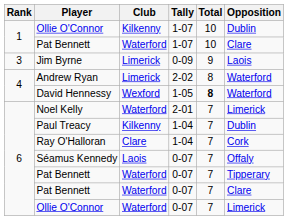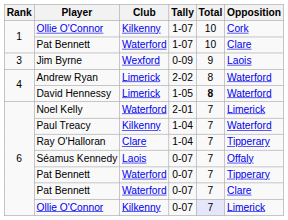 <table class="wikitable">
 <tr>
 <th>Rank</th>
 <th>Player</th>
 <th>Club</th>
 <th>Tally</th>
 <th>Total</th>
 <th>Opposition</th>
 </tr>
 <tr>
 <td rowspan="2" style="text-align:center;">1</td>
 <td><a href='#'>Ollie O'Connor</a></td>
 <td><a href='#'>Kilkenny</a></td>
 <td align=center>1-07</td>
 <td align=center>10</td>
-<td><a href='#'>Dublin</a></td>
+<td><a href='#'>Cork</a></td>
 </tr>
 <tr>
 <td>Pat Bennett</td>
 <td><a href='#'>Waterford</a></td>
 <td align=center>1-07</td>
 <td align=center>10</td>
 <td><a href='#'>Clare</a></td>
 </tr>
 <tr>
 <td rowspan="1" style="text-align:center;">3</td>
 <td>Jim Byrne</td>
-<td><a href='#'>Limerick</a></td>
+<td><a href='#'>Wexford</a></td>
 <td align=center>0-09</td>
 <td align=center>9</td>
 <td><a href='#'>Laois</a></td>
 </tr>
 <tr>
 <td rowspan="2" style="text-align:center;">4</td>
 <td>Andrew Ryan</td>
 <td><a href='#'>Limerick</a></td>
 <td align=center>2-02</td>
 <td align=center>8</td>
 <td><a href='#'>Waterford</a></td>
 </tr>
 <tr>
 <td>David Hennessy</td>
-<td><a href='#'>Wexford</a></td>
+<td><a href='#'>Limerick</a></td>
 <td align=center>1-05</td>
 <td align=center><strong>8</strong></td>
 <td><a href='#'>Waterford</a></td>
 </tr>
 <tr>
 <td rowspan="7" style="text-align:center;">6</td>
 <td>Noel Kelly</td>
 <td><a href='#'>Waterford</a></td>
 <td align=center>2-01</td>
 <td align=center>7</td>
 <td><a href='#'>Limerick</a></td>
 </tr>
 <tr>
 <td>Paul Treacy</td>
 <td><a href='#'>Kilkenny</a></td>
 <td align=center>1-04</td>
 <td align=center>7</td>
-<td><a href='#'>Dublin</a></td>
+<td><a href='#'>Waterford</a></td>
 </tr>
 <tr>
 <td>Ray O'Halloran</td>
 <td><a href='#'>Clare</a></td>
 <td align=center>1-04</td>
 <td align=center>7</td>
-<td><a href='#'>Cork</a></td>
+<td><a href='#'>Tipperary</a></td>
 </tr>
 <tr>
 <td>Séamus Kennedy</td>
 <td><a href='#'>Laois</a></td>
 <td align=center>0-07</td>
 <td align=center>7</td>
 <td><a href='#'>Offaly</a></td>
 </tr>
 <tr>
 <td>Pat Bennett</td>
 <td><a href='#'>Waterford</a></td>
 <td align=center>0-07</td>
 <td align=center>7</td>
 <td><a href='#'>Tipperary</a></td>
 </tr>
 <tr>
 <td>Pat Bennett</td>
 <td><a href='#'>Waterford</a></td>
 <td align=center>0-07</td>
 <td align=center>7</td>
 <td><a href='#'>Clare</a></td>
 </tr>
 <tr>
 <td><a href='#'>Ollie O'Connor</a></td>
-<td><a href='#'>Waterford</a></td>
+<td><a href='#'>Kilkenny</a></td>
 <td align=center>0-07</td>
-<td align=center>7</td>
+<td align=center style="background: lavender;">7</td>
 <td><a href='#'>Limerick</a></td>
 </tr>
 </table>
